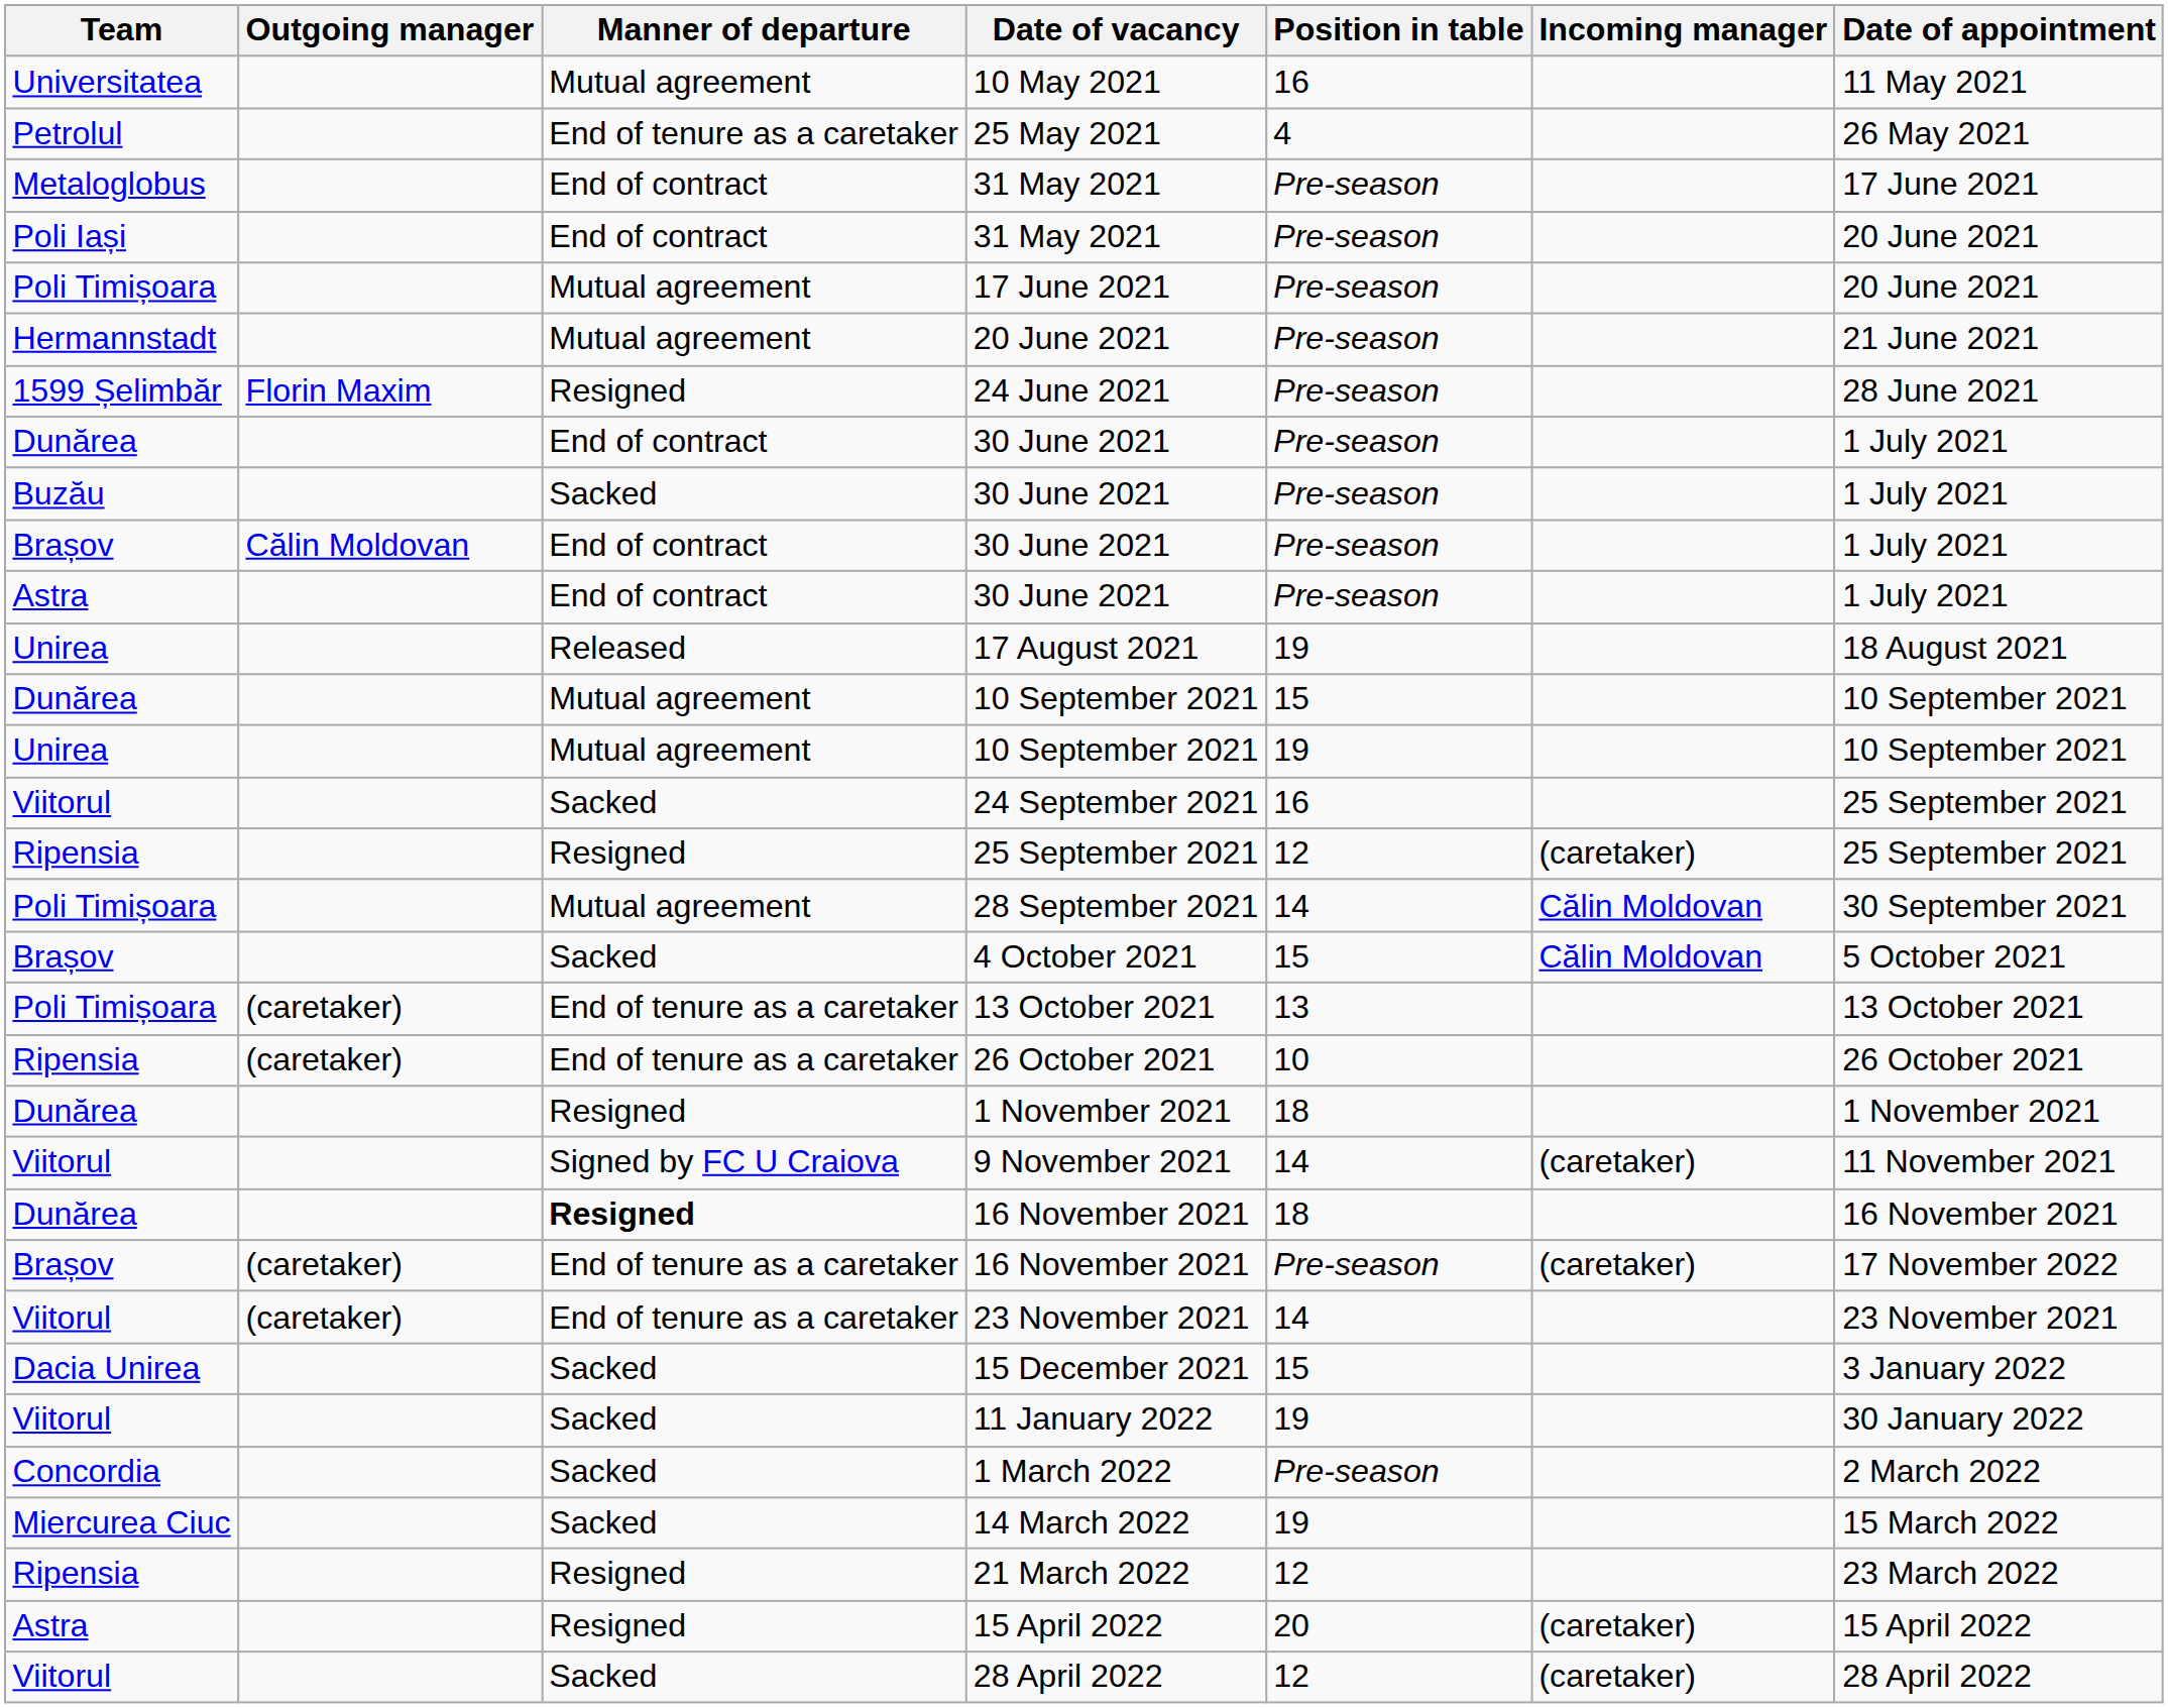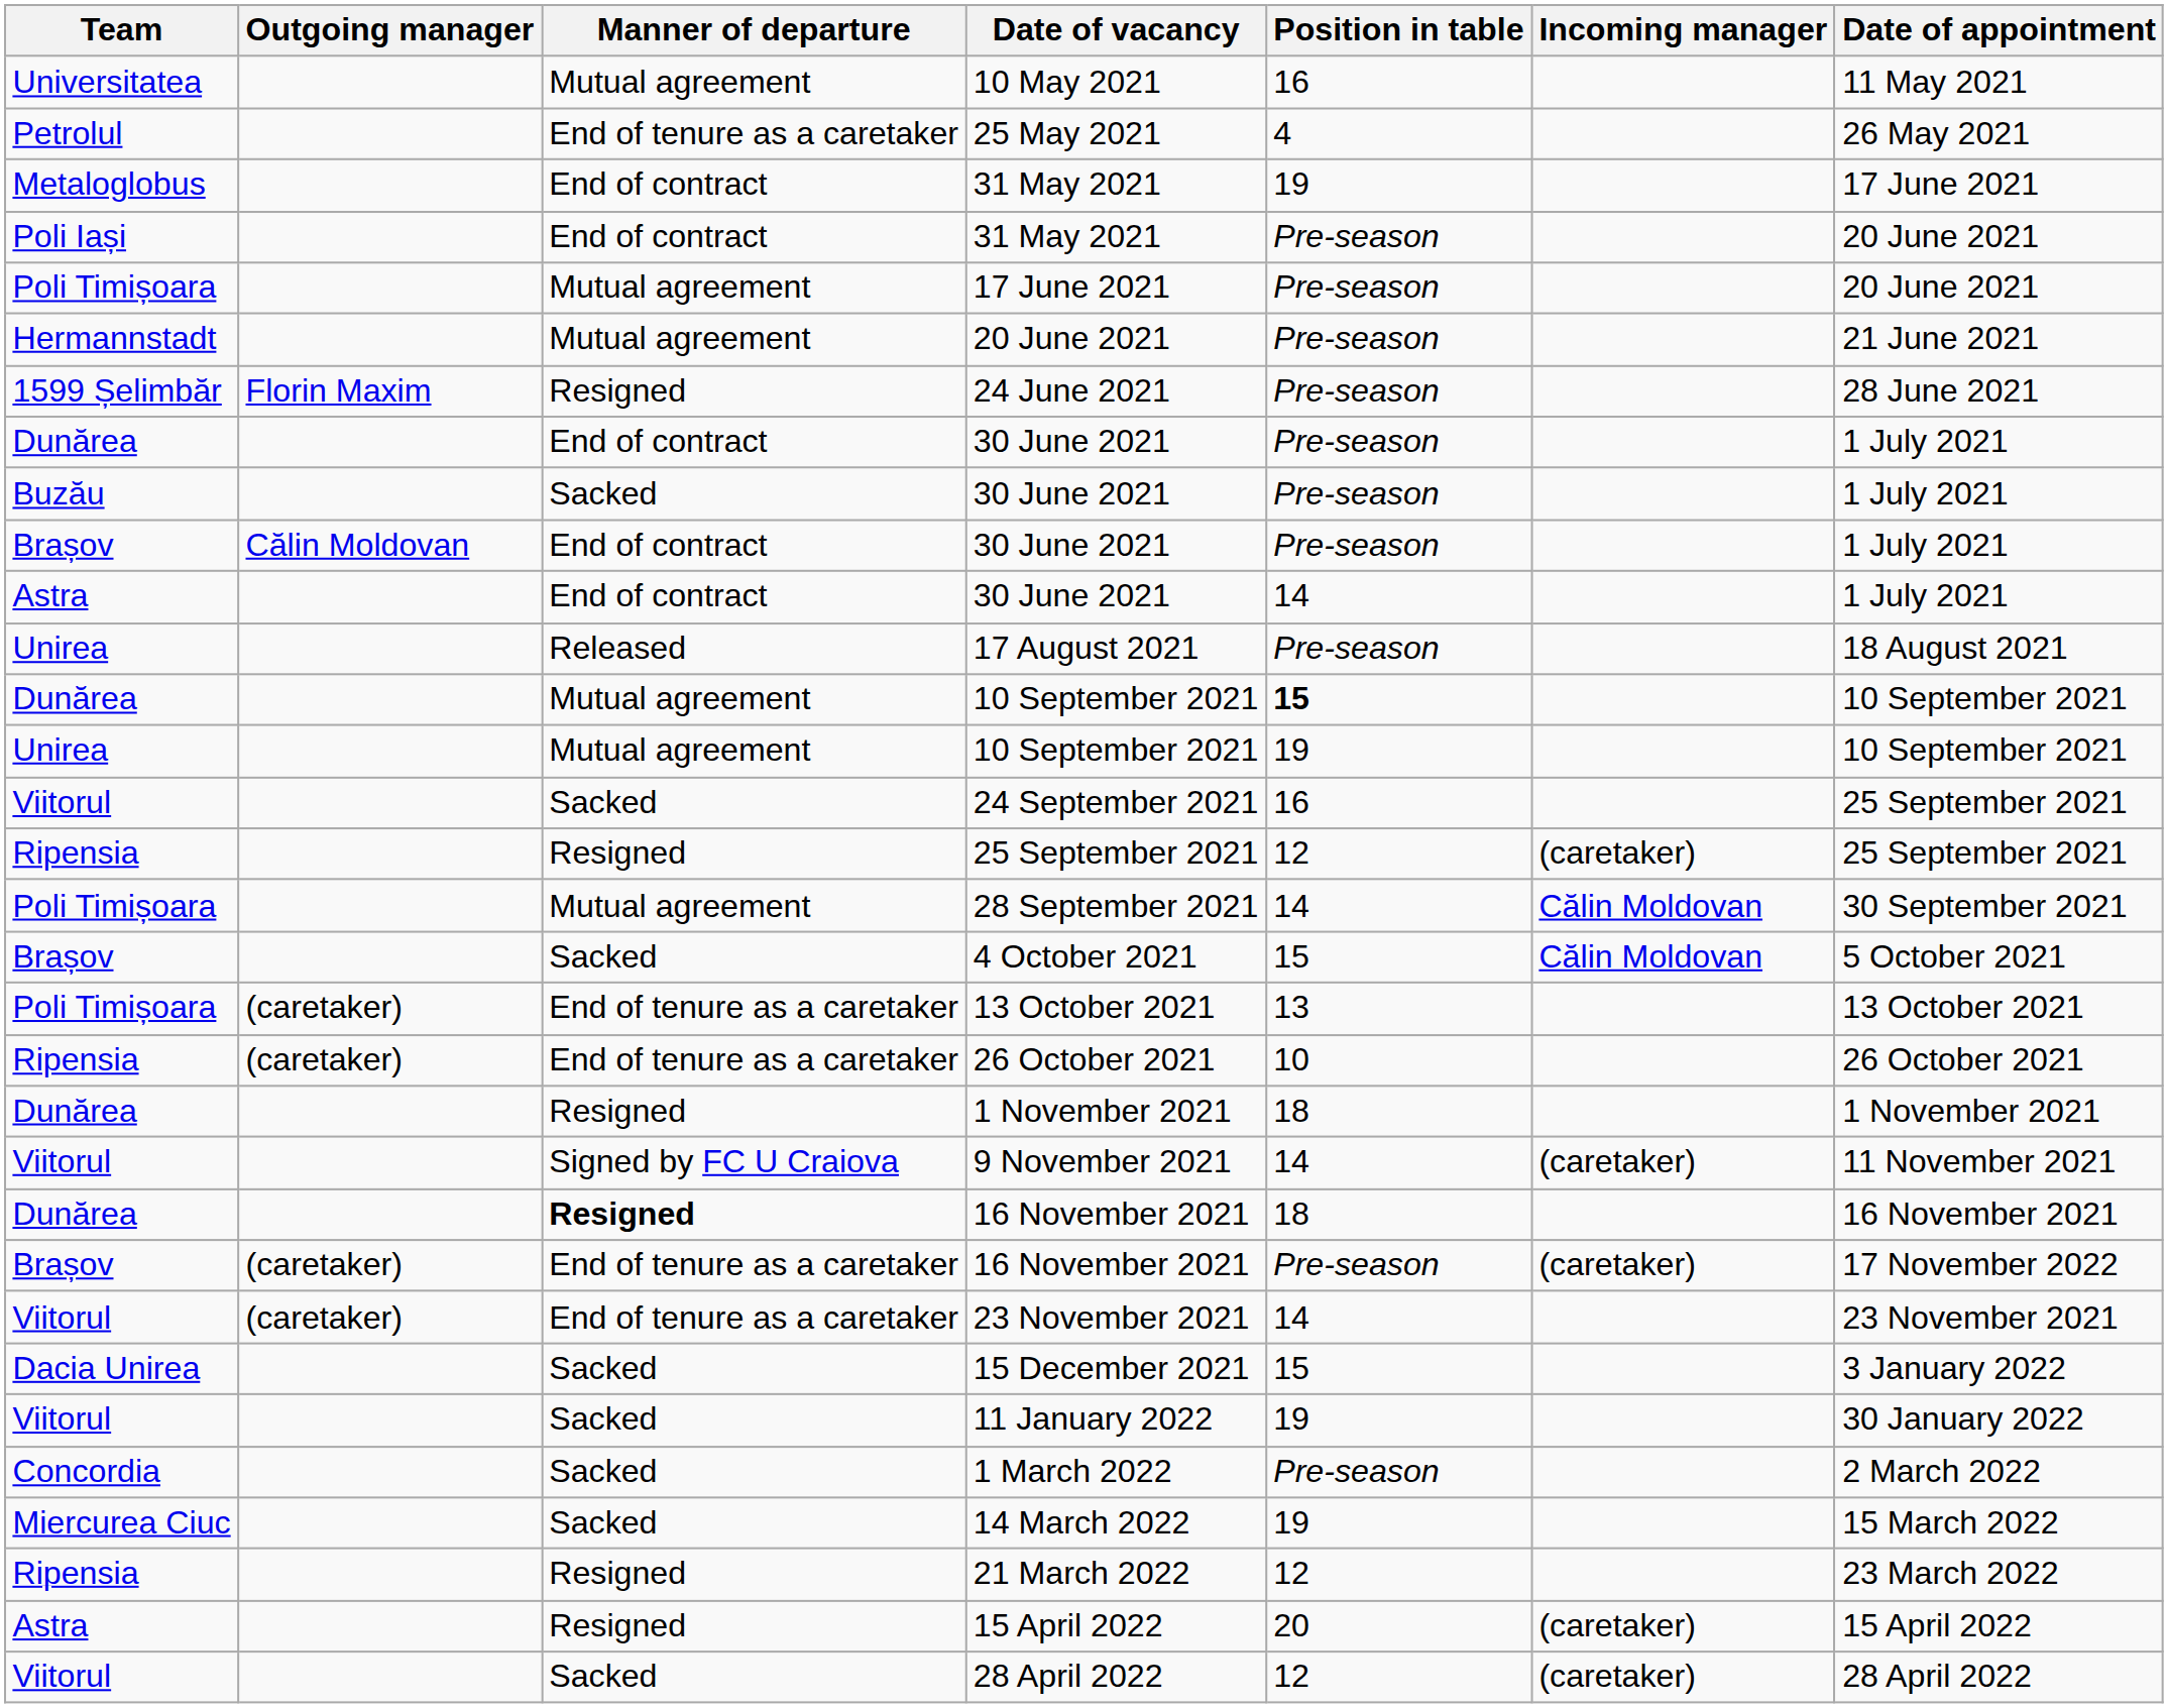 <table class="wikitable sortable">
 <tr>
 <th>Team</th>
 <th>Outgoing manager</th>
 <th>Manner of departure</th>
 <th>Date of vacancy</th>
 <th>Position in table</th>
 <th>Incoming manager</th>
 <th>Date of appointment</th>
 </tr>
 <tr>
 <td><a href='#'>Universitatea</a></td>
 <td> </td>
 <td>Mutual agreement</td>
 <td>10 May 2021</td>
 <td>16</td>
 <td> </td>
 <td>11 May 2021</td>
 </tr>
 <tr>
 <td><a href='#'>Petrolul</a></td>
 <td> </td>
 <td>End of tenure as a caretaker</td>
 <td>25 May 2021</td>
 <td>4</td>
 <td> </td>
 <td>26 May 2021</td>
 </tr>
 <tr>
 <td><a href='#'>Metaloglobus</a></td>
 <td> </td>
 <td>End of contract</td>
 <td>31 May 2021</td>
-<td><em>Pre-season</em></td>
+<td>19</td>
 <td> </td>
 <td>17 June 2021</td>
 </tr>
 <tr>
 <td><a href='#'>Poli Iași</a></td>
 <td> </td>
 <td>End of contract</td>
 <td>31 May 2021</td>
 <td><em>Pre-season</em></td>
 <td> </td>
 <td>20 June 2021</td>
 </tr>
 <tr>
 <td><a href='#'>Poli Timișoara</a></td>
 <td> </td>
 <td>Mutual agreement</td>
 <td>17 June 2021</td>
 <td><em>Pre-season</em></td>
 <td> </td>
 <td>20 June 2021</td>
 </tr>
 <tr>
 <td><a href='#'>Hermannstadt</a></td>
 <td> </td>
 <td>Mutual agreement</td>
 <td>20 June 2021</td>
 <td><em>Pre-season</em></td>
 <td> </td>
 <td>21 June 2021</td>
 </tr>
 <tr>
 <td><a href='#'>1599 Șelimbăr</a></td>
 <td> <a href='#'>Florin Maxim</a></td>
 <td>Resigned</td>
 <td>24 June 2021</td>
 <td><em>Pre-season</em></td>
 <td> </td>
 <td>28 June 2021</td>
 </tr>
 <tr>
 <td><a href='#'>Dunărea</a></td>
 <td> </td>
 <td>End of contract</td>
 <td>30 June 2021</td>
 <td><em>Pre-season</em></td>
 <td> </td>
 <td>1 July 2021</td>
 </tr>
 <tr>
 <td><a href='#'>Buzău</a></td>
 <td> </td>
 <td>Sacked</td>
 <td>30 June 2021</td>
 <td><em>Pre-season</em></td>
 <td> </td>
 <td>1 July 2021</td>
 </tr>
 <tr>
 <td><a href='#'>Brașov</a></td>
 <td> <a href='#'>Călin Moldovan</a></td>
 <td>End of contract</td>
 <td>30 June 2021</td>
 <td><em>Pre-season</em></td>
 <td> </td>
 <td>1 July 2021</td>
 </tr>
 <tr>
 <td><a href='#'>Astra</a></td>
 <td> </td>
 <td>End of contract</td>
 <td>30 June 2021</td>
-<td><em>Pre-season</em></td>
+<td>14</td>
 <td> </td>
 <td>1 July 2021</td>
 </tr>
 <tr>
 <td><a href='#'>Unirea</a></td>
 <td> </td>
 <td>Released</td>
 <td>17 August 2021</td>
-<td>19</td>
+<td><em>Pre-season</em></td>
 <td> </td>
 <td>18 August 2021</td>
 </tr>
 <tr>
 <td><a href='#'>Dunărea</a></td>
 <td> </td>
 <td>Mutual agreement</td>
 <td>10 September 2021</td>
-<td>15</td>
+<td><strong>15</strong></td>
 <td> </td>
 <td>10 September 2021</td>
 </tr>
 <tr>
 <td><a href='#'>Unirea</a></td>
 <td> </td>
 <td>Mutual agreement</td>
 <td>10 September 2021</td>
 <td>19</td>
 <td> </td>
 <td>10 September 2021</td>
 </tr>
 <tr>
 <td><a href='#'>Viitorul</a></td>
 <td> </td>
 <td>Sacked</td>
 <td>24 September 2021</td>
 <td>16</td>
 <td> </td>
 <td>25 September 2021</td>
 </tr>
 <tr>
 <td><a href='#'>Ripensia</a></td>
 <td> </td>
 <td>Resigned</td>
 <td>25 September 2021</td>
 <td>12</td>
 <td>  (caretaker)</td>
 <td>25 September 2021</td>
 </tr>
 <tr>
 <td><a href='#'>Poli Timișoara</a></td>
 <td> </td>
 <td>Mutual agreement</td>
 <td>28 September 2021</td>
 <td>14</td>
 <td> <a href='#'>Călin Moldovan</a></td>
 <td>30 September 2021</td>
 </tr>
 <tr>
 <td><a href='#'>Brașov</a></td>
 <td> </td>
 <td>Sacked</td>
 <td>4 October 2021</td>
 <td>15</td>
 <td> <a href='#'>Călin Moldovan</a></td>
 <td>5 October 2021</td>
 </tr>
 <tr>
 <td><a href='#'>Poli Timișoara</a></td>
 <td>  (caretaker)</td>
 <td>End of tenure as a caretaker</td>
 <td>13 October 2021</td>
 <td>13</td>
 <td> </td>
 <td>13 October 2021</td>
 </tr>
 <tr>
 <td><a href='#'>Ripensia</a></td>
 <td>  (caretaker)</td>
 <td>End of tenure as a caretaker</td>
 <td>26 October 2021</td>
 <td>10</td>
 <td> </td>
 <td>26 October 2021</td>
 </tr>
 <tr>
 <td><a href='#'>Dunărea</a></td>
 <td> </td>
 <td>Resigned</td>
 <td>1 November 2021</td>
 <td>18</td>
 <td> </td>
 <td>1 November 2021</td>
 </tr>
 <tr>
 <td><a href='#'>Viitorul</a></td>
 <td> </td>
 <td>Signed by <a href='#'>FC U Craiova</a></td>
 <td>9 November 2021</td>
 <td>14</td>
 <td>  (caretaker)</td>
 <td>11 November 2021</td>
 </tr>
 <tr>
 <td><a href='#'>Dunărea</a></td>
 <td> </td>
 <td><strong>Resigned</strong></td>
 <td>16 November 2021</td>
 <td>18</td>
 <td> </td>
 <td>16 November 2021</td>
 </tr>
 <tr>
 <td><a href='#'>Brașov</a></td>
 <td>  (caretaker)</td>
 <td>End of tenure as a caretaker</td>
 <td>16 November 2021</td>
 <td><em>Pre-season</em></td>
 <td>  (caretaker)</td>
 <td>17 November 2022</td>
 </tr>
 <tr>
 <td><a href='#'>Viitorul</a></td>
 <td>  (caretaker)</td>
 <td>End of tenure as a caretaker</td>
 <td>23 November 2021</td>
 <td>14</td>
 <td> </td>
 <td>23 November 2021</td>
 </tr>
 <tr>
 <td><a href='#'>Dacia Unirea</a></td>
 <td> </td>
 <td>Sacked</td>
 <td>15 December 2021</td>
 <td>15</td>
 <td> </td>
 <td>3 January 2022</td>
 </tr>
 <tr>
 <td><a href='#'>Viitorul</a></td>
 <td> </td>
 <td>Sacked</td>
 <td>11 January 2022</td>
 <td>19</td>
 <td> </td>
 <td>30 January 2022</td>
 </tr>
 <tr>
 <td><a href='#'>Concordia</a></td>
 <td> </td>
 <td>Sacked</td>
 <td>1 March 2022</td>
 <td><em>Pre-season</em></td>
 <td> </td>
 <td>2 March 2022</td>
 </tr>
 <tr>
 <td><a href='#'>Miercurea Ciuc</a></td>
 <td> </td>
 <td>Sacked</td>
 <td>14 March 2022</td>
 <td>19</td>
 <td> </td>
 <td>15 March 2022</td>
 </tr>
 <tr>
 <td><a href='#'>Ripensia</a></td>
 <td> </td>
 <td>Resigned</td>
 <td>21 March 2022</td>
 <td>12</td>
 <td> </td>
 <td>23 March 2022</td>
 </tr>
 <tr>
 <td><a href='#'>Astra</a></td>
 <td> </td>
 <td>Resigned</td>
 <td>15 April 2022</td>
 <td>20</td>
 <td>  (caretaker)</td>
 <td>15 April 2022</td>
 </tr>
 <tr>
 <td><a href='#'>Viitorul</a></td>
 <td> </td>
 <td>Sacked</td>
 <td>28 April 2022</td>
 <td>12</td>
 <td>  (caretaker)</td>
 <td>28 April 2022</td>
 </tr>
 </table>
